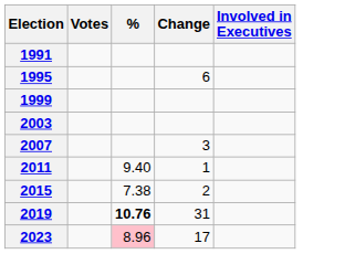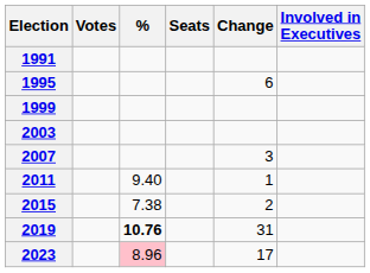 <table class="wikitable" style="text-align: right;">
 <tr>
 <th>Election</th>
 <th>Votes</th>
 <th>%</th>
+<th>Seats</th>
 <th>Change</th>
 <th><a href='#'>Involved in<br>Executives</a></th>
 </tr>
 <tr>
 <th><a href='#'>1991</a></th>
 <td></td>
 <td></td>
 <td></td>
 <td></td>
+<td></td>
 </tr>
 <tr>
 <th><a href='#'>1995</a></th>
+<td></td>
 <td></td>
 <td></td>
 <td> 6</td>
 <td></td>
 </tr>
 <tr>
 <th><a href='#'>1999</a></th>
 <td></td>
 <td></td>
 <td></td>
 <td></td>
+<td></td>
 </tr>
 <tr>
 <th><a href='#'>2003</a></th>
+<td></td>
 <td></td>
 <td></td>
 <td></td>
 <td></td>
 </tr>
 <tr>
 <th><a href='#'>2007</a></th>
 <td></td>
 <td></td>
+<td></td>
 <td> 3</td>
 <td></td>
 </tr>
 <tr>
 <th><a href='#'>2011</a></th>
 <td></td>
 <td>9.40</td>
+<td></td>
 <td> 1</td>
 <td></td>
 </tr>
 <tr>
 <th><a href='#'>2015</a></th>
 <td></td>
 <td>7.38</td>
+<td></td>
 <td> 2</td>
 <td></td>
 </tr>
 <tr>
 <th><a href='#'>2019</a></th>
 <td></td>
 <td><strong>10.76</strong></td>
+<td></td>
 <td> 31</td>
 <td></td>
 </tr>
 <tr>
 <th><a href='#'>2023</a></th>
 <td></td>
 <td style="background: pink;">8.96</td>
+<td></td>
 <td> 17</td>
 <td></td>
 </tr>
 </table>
